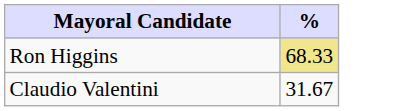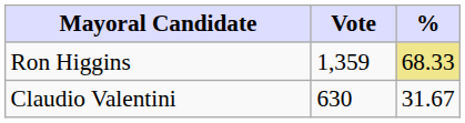 <table class="wikitable">
 <tr>
 <th style="background:#ddf; width:200px;">Mayoral Candidate </th>
+<th style="background:#ddf; width:50px;">Vote</th>
 <th style="background:#ddf; width:30px;">%</th>
 </tr>
 <tr>
 <td>Ron Higgins</td>
+<td>1,359</td>
 <td style="background: khaki;">68.33</td>
 </tr>
 <tr>
 <td>Claudio Valentini</td>
+<td>630</td>
 <td>31.67</td>
 </tr>
 </table>
